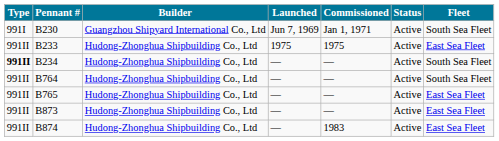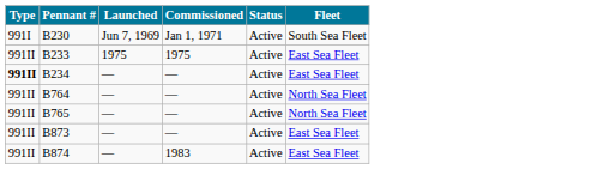 <table class="wikitable">
 <tr>
 <th style="background:#079;color:#fff;">Type</th>
 <th style="background:#079;color:#fff;">Pennant #</th>
-<th style="background:#079;color:#fff;">Builder</th>
 <th style="background:#079;color:#fff;">Launched</th>
 <th style="background:#079;color:#fff;">Commissioned</th>
 <th style="background:#079;color:#fff;">Status</th>
 <th style="background:#079;color:#fff;">Fleet</th>
 </tr>
 <tr>
 <td>991I</td>
 <td>B230</td>
-<td><a href='#'>Guangzhou Shipyard International</a> Co., Ltd</td>
 <td>Jun 7, 1969</td>
 <td>Jan 1, 1971</td>
 <td>Active</td>
 <td>South Sea Fleet</td>
 </tr>
 <tr>
 <td>991II</td>
 <td>B233</td>
-<td><a href='#'>Hudong-Zhonghua Shipbuilding</a> Co., Ltd</td>
 <td>1975</td>
 <td>1975</td>
 <td>Active</td>
 <td><a href='#'>East Sea Fleet</a></td>
 </tr>
 <tr>
 <td><strong>991II</strong></td>
 <td>B234</td>
-<td><a href='#'>Hudong-Zhonghua Shipbuilding</a> Co., Ltd</td>
-<td>―</td>
-<td>―</td>
-<td>Active</td>
-<td>South Sea Fleet</td>
-</tr>
-<tr>
-<td>991II</td>
-<td>B764</td>
-<td><a href='#'>Hudong-Zhonghua Shipbuilding</a> Co., Ltd</td>
-<td>―</td>
-<td>―</td>
-<td>Active</td>
-<td>South Sea Fleet</td>
-</tr>
-<tr>
-<td>991II</td>
-<td>B765</td>
-<td><a href='#'>Hudong-Zhonghua Shipbuilding</a> Co., Ltd</td>
 <td>―</td>
 <td>―</td>
 <td>Active</td>
 <td><a href='#'>East Sea Fleet</a></td>
 </tr>
 <tr>
 <td>991II</td>
+<td>B764</td>
+<td>―</td>
+<td>―</td>
+<td>Active</td>
+<td><a href='#'>North Sea Fleet</a></td>
+</tr>
+<tr>
+<td>991II</td>
+<td>B765</td>
+<td>―</td>
+<td>―</td>
+<td>Active</td>
+<td><a href='#'>North Sea Fleet</a></td>
+</tr>
+<tr>
+<td>991II</td>
 <td>B873</td>
-<td><a href='#'>Hudong-Zhonghua Shipbuilding</a> Co., Ltd</td>
 <td>―</td>
 <td>―</td>
 <td>Active</td>
 <td><a href='#'>East Sea Fleet</a></td>
 </tr>
 <tr>
 <td>991II</td>
 <td>B874</td>
-<td><a href='#'>Hudong-Zhonghua Shipbuilding</a> Co., Ltd</td>
 <td>―</td>
 <td>1983</td>
 <td>Active</td>
 <td><a href='#'>East Sea Fleet</a></td>
 </tr>
 </table>
